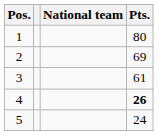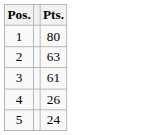 <table class=wikitable>
 <tr>
 <th>Pos.</th>
 <th></th>
-<th>National team</th>
 <th>Pts.</th>
 </tr>
 <tr align=center >
 <td>1</td>
 <td></td>
-<td align=left></td>
 <td>80</td>
 </tr>
 <tr align=center >
 <td>2</td>
 <td></td>
-<td align=left></td>
-<td>69</td>
+<td>63</td>
 </tr>
 <tr align=center>
 <td>3</td>
 <td></td>
-<td align=left></td>
 <td>61</td>
 </tr>
 <tr align=center>
 <td>4</td>
 <td></td>
-<td align=left></td>
-<td><strong>26</strong></td>
+<td>26</td>
 </tr>
 <tr align=center>
 <td>5</td>
 <td></td>
-<td align=left></td>
 <td>24</td>
 </tr>
 </table>
